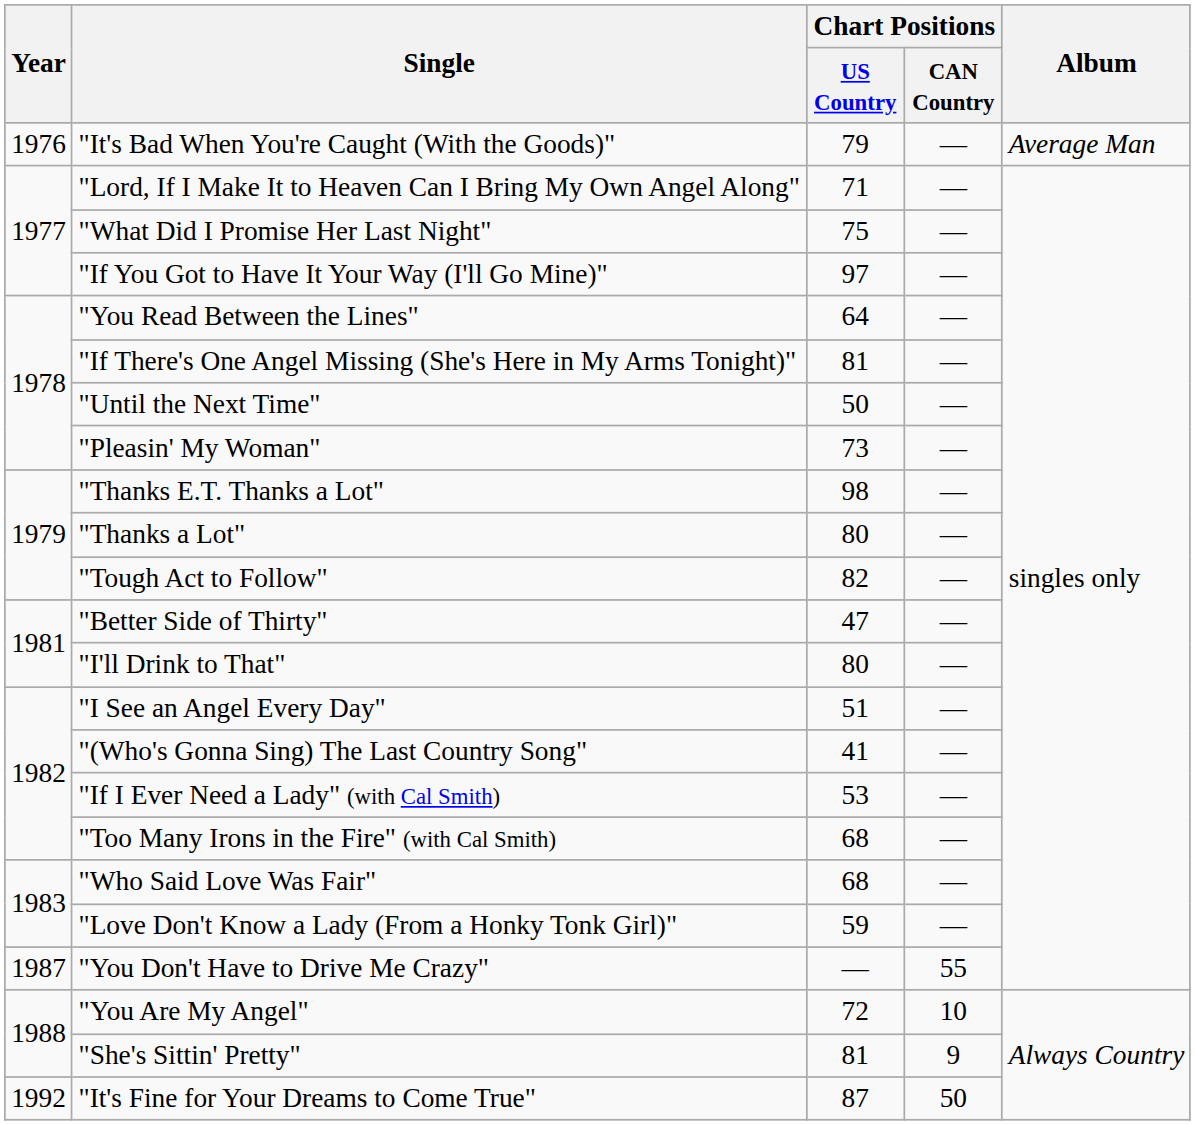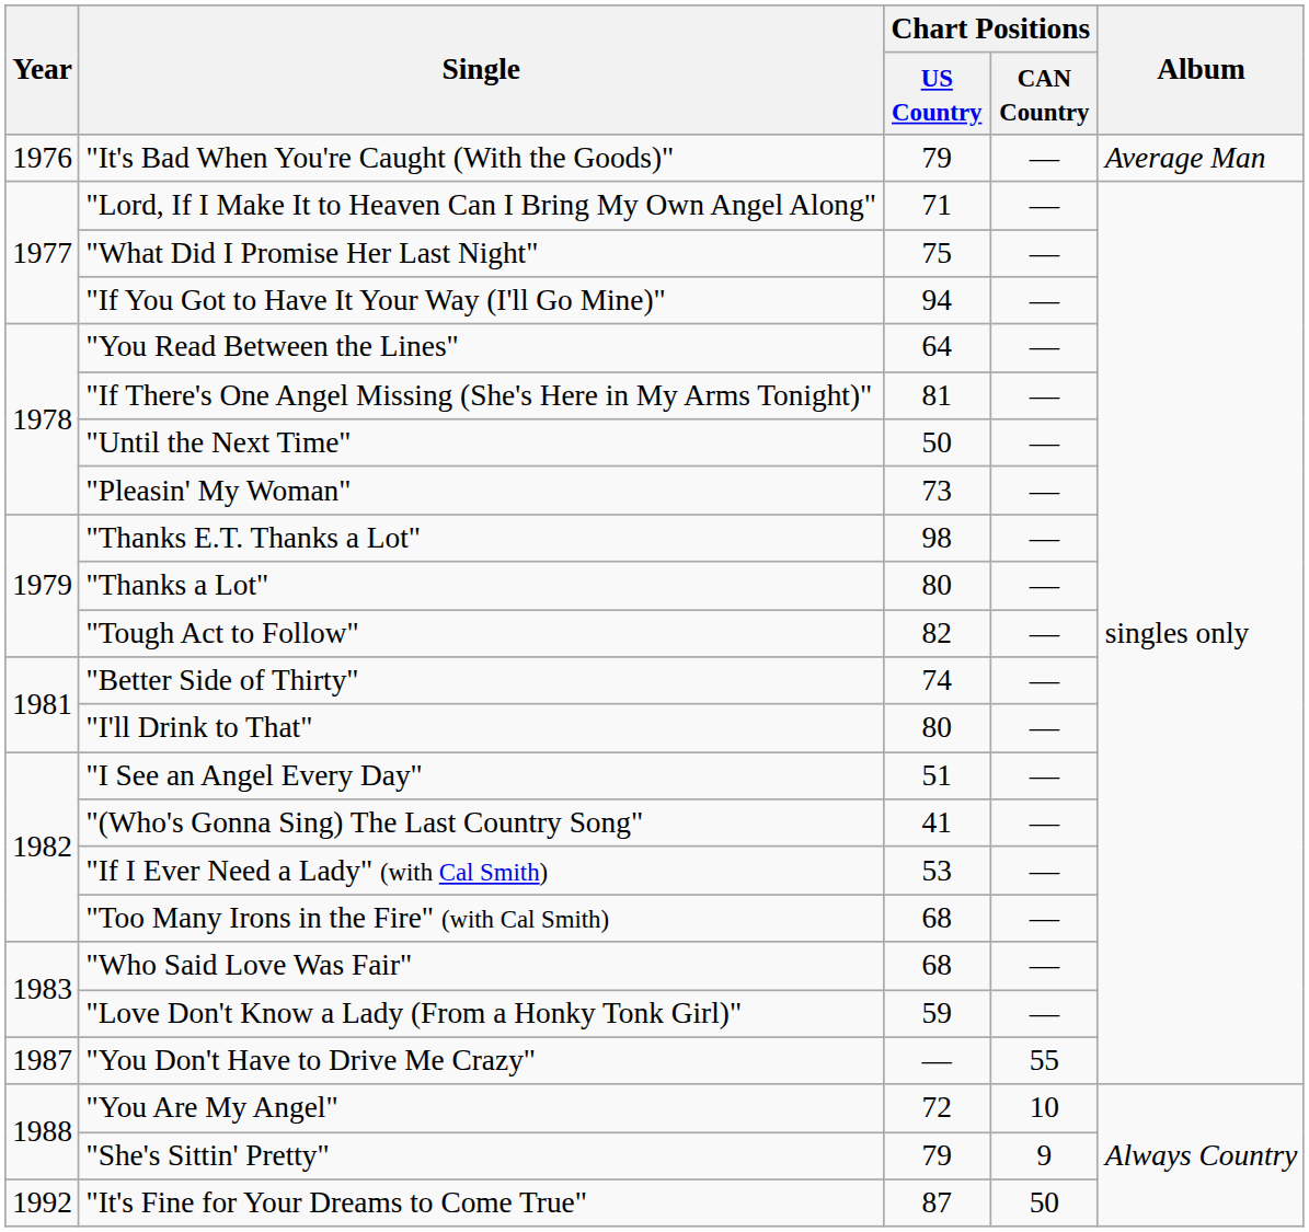 <table class="wikitable">
 <tr>
 <th rowspan="2">Year</th>
 <th rowspan="2">Single</th>
 <th colspan="2">Chart Positions</th>
 <th rowspan="2">Album</th>
 </tr>
 <tr>
 <th width="50"><small><a href='#'>US Country</a></small></th>
 <th width="50"><small>CAN Country</small></th>
 </tr>
 <tr>
 <td>1976</td>
 <td>"It's Bad When You're Caught (With the Goods)"</td>
 <td align="center">79</td>
 <td align="center">—</td>
 <td><em>Average Man</em></td>
 </tr>
 <tr>
 <td rowspan="3">1977</td>
 <td>"Lord, If I Make It to Heaven Can I Bring My Own Angel Along"</td>
 <td align="center">71</td>
 <td align="center">—</td>
 <td rowspan="19">singles only</td>
 </tr>
 <tr>
 <td>"What Did I Promise Her Last Night"</td>
 <td align="center">75</td>
 <td align="center">—</td>
 </tr>
 <tr>
 <td>"If You Got to Have It Your Way (I'll Go Mine)"</td>
-<td align="center">97</td>
+<td align="center">94</td>
 <td align="center">—</td>
 </tr>
 <tr>
 <td rowspan="4">1978</td>
 <td>"You Read Between the Lines"</td>
 <td align="center">64</td>
 <td align="center">—</td>
 </tr>
 <tr>
 <td>"If There's One Angel Missing (She's Here in My Arms Tonight)"</td>
 <td align="center">81</td>
 <td align="center">—</td>
 </tr>
 <tr>
 <td>"Until the Next Time"</td>
 <td align="center">50</td>
 <td align="center">—</td>
 </tr>
 <tr>
 <td>"Pleasin' My Woman"</td>
 <td align="center">73</td>
 <td align="center">—</td>
 </tr>
 <tr>
 <td rowspan="3">1979</td>
 <td>"Thanks E.T. Thanks a Lot"</td>
 <td align="center">98</td>
 <td align="center">—</td>
 </tr>
 <tr>
 <td>"Thanks a Lot"</td>
 <td align="center">80</td>
 <td align="center">—</td>
 </tr>
 <tr>
 <td>"Tough Act to Follow"</td>
 <td align="center">82</td>
 <td align="center">—</td>
 </tr>
 <tr>
 <td rowspan="2">1981</td>
 <td>"Better Side of Thirty"</td>
-<td align="center">47</td>
+<td align="center">74</td>
 <td align="center">—</td>
 </tr>
 <tr>
 <td>"I'll Drink to That"</td>
 <td align="center">80</td>
 <td align="center">—</td>
 </tr>
 <tr>
 <td rowspan="4">1982</td>
 <td>"I See an Angel Every Day"</td>
 <td align="center">51</td>
 <td align="center">—</td>
 </tr>
 <tr>
 <td>"(Who's Gonna Sing) The Last Country Song"</td>
 <td align="center">41</td>
 <td align="center">—</td>
 </tr>
 <tr>
 <td>"If I Ever Need a Lady" <small>(with <a href='#'>Cal Smith</a>)</small></td>
 <td align="center">53</td>
 <td align="center">—</td>
 </tr>
 <tr>
 <td>"Too Many Irons in the Fire" <small>(with Cal Smith)</small></td>
 <td align="center">68</td>
 <td align="center">—</td>
 </tr>
 <tr>
 <td rowspan="2">1983</td>
 <td>"Who Said Love Was Fair"</td>
 <td align="center">68</td>
 <td align="center">—</td>
 </tr>
 <tr>
 <td>"Love Don't Know a Lady (From a Honky Tonk Girl)"</td>
 <td align="center">59</td>
 <td align="center">—</td>
 </tr>
 <tr>
 <td>1987</td>
 <td>"You Don't Have to Drive Me Crazy"</td>
 <td align="center">—</td>
 <td align="center">55</td>
 </tr>
 <tr>
 <td rowspan="2">1988</td>
 <td>"You Are My Angel"</td>
 <td align="center">72</td>
 <td align="center">10</td>
 <td rowspan="3"><em>Always Country</em></td>
 </tr>
 <tr>
 <td>"She's Sittin' Pretty"</td>
-<td align="center">81</td>
+<td align="center">79</td>
 <td align="center">9</td>
 </tr>
 <tr>
 <td>1992</td>
 <td>"It's Fine for Your Dreams to Come True"</td>
 <td align="center">87</td>
 <td align="center">50</td>
 </tr>
 </table>
